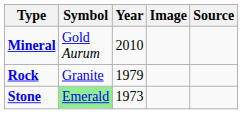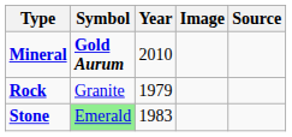 <table class="wikitable">
 <tr>
 <th align="center">Type</th>
 <th align="center">Symbol</th>
 <th align="center">Year</th>
 <th align="center">Image</th>
 <th align="center">Source</th>
 </tr>
 <tr>
 <td><strong><a href='#'>Mineral</a></strong></td>
-<td><a href='#'>Gold</a><br><em>Aurum</em></td>
+<td><strong><a href='#'>Gold</a><br><em>Aurum</em></strong></td>
 <td align="center">2010</td>
 <td align="center"></td>
 <td align="center"></td>
 </tr>
 <tr>
 <td><strong><a href='#'>Rock</a></strong></td>
 <td><a href='#'>Granite</a></td>
 <td align="center">1979</td>
 <td align="center"></td>
 <td align="center"></td>
 </tr>
 <tr>
 <td><strong><a href='#'>Stone</a></strong></td>
 <td style="background: lightgreen;"><a href='#'>Emerald</a></td>
-<td align="center">1973</td>
+<td align="center">1983</td>
 <td align="center"></td>
 <td align="center"></td>
 </tr>
 </table>
